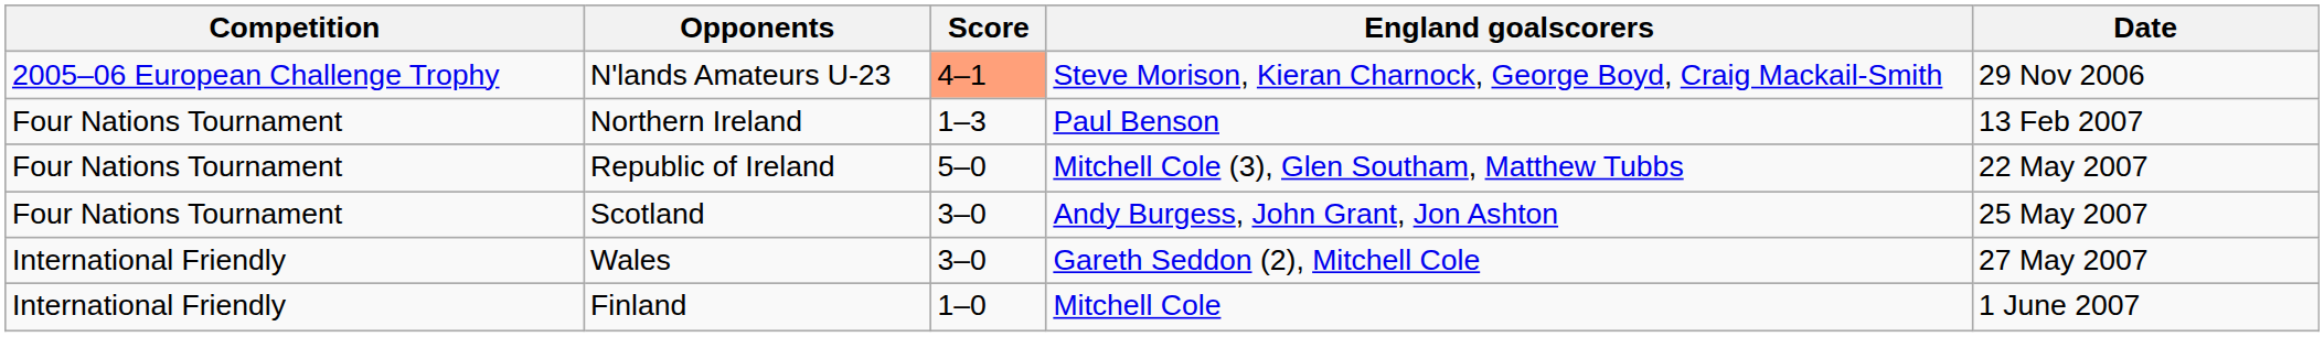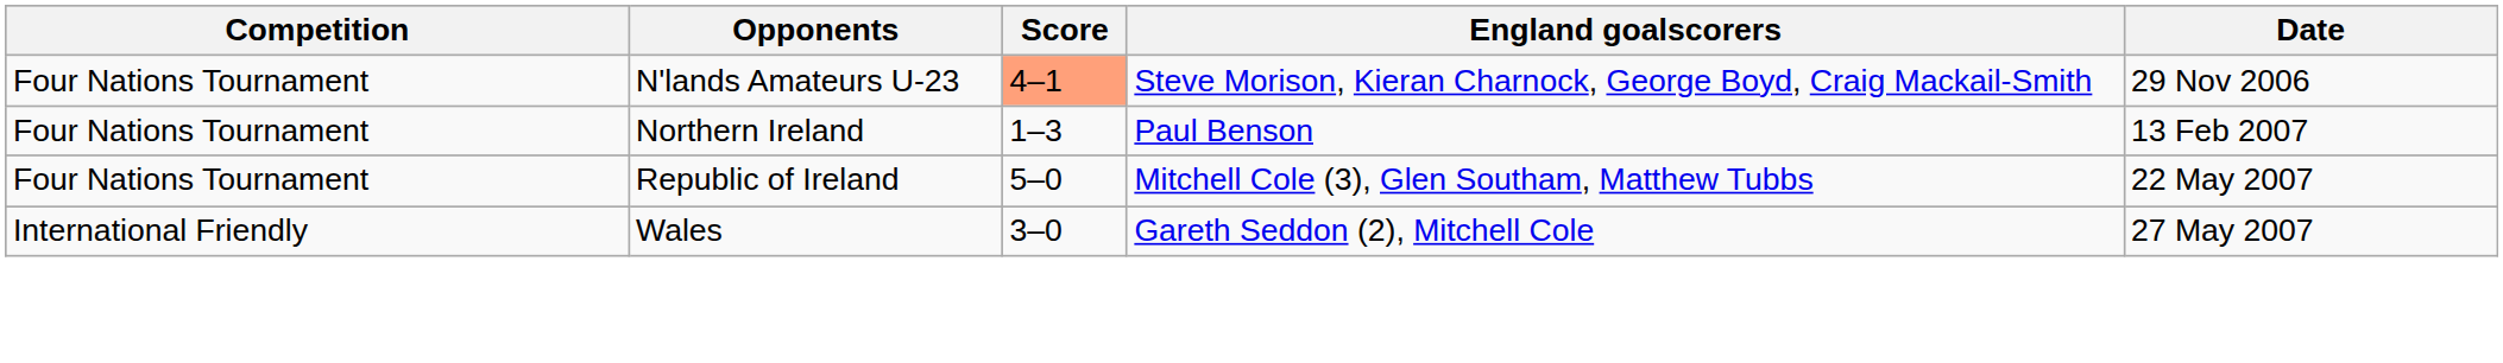 <table class="wikitable" style="width:100%;">
 <tr>
 <th width=25%>Competition</th>
 <th width=15%>Opponents</th>
 <th width=5%>Score</th>
 <th width=40%>England goalscorers</th>
 <th width=15%>Date</th>
 </tr>
 <tr>
-<td><a href='#'>2005–06 European Challenge Trophy</a></td>
+<td>Four Nations Tournament</td>
 <td>N'lands Amateurs U-23</td>
 <td style="background: lightsalmon;">4–1</td>
 <td><a href='#'>Steve Morison</a>, <a href='#'>Kieran Charnock</a>, <a href='#'>George Boyd</a>, <a href='#'>Craig Mackail-Smith</a></td>
 <td>29 Nov 2006</td>
 </tr>
 <tr>
 <td>Four Nations Tournament</td>
 <td>Northern Ireland</td>
 <td>1–3</td>
 <td><a href='#'>Paul Benson</a></td>
 <td>13 Feb 2007</td>
 </tr>
 <tr>
 <td>Four Nations Tournament</td>
 <td>Republic of Ireland</td>
 <td>5–0</td>
 <td><a href='#'>Mitchell Cole</a> (3), <a href='#'>Glen Southam</a>, <a href='#'>Matthew Tubbs</a></td>
 <td>22 May 2007</td>
 </tr>
 <tr>
-<td>Four Nations Tournament</td>
-<td>Scotland</td>
-<td>3–0</td>
-<td><a href='#'>Andy Burgess</a>, <a href='#'>John Grant</a>, <a href='#'>Jon Ashton</a></td>
-<td>25 May 2007</td>
-</tr>
-<tr>
 <td>International Friendly</td>
 <td>Wales</td>
 <td>3–0</td>
 <td><a href='#'>Gareth Seddon</a> (2), <a href='#'>Mitchell Cole</a></td>
 <td>27 May 2007</td>
 </tr>
-<tr>
-<td>International Friendly</td>
-<td>Finland</td>
-<td>1–0</td>
-<td><a href='#'>Mitchell Cole</a></td>
-<td>1 June 2007</td>
-</tr>
 </table>
